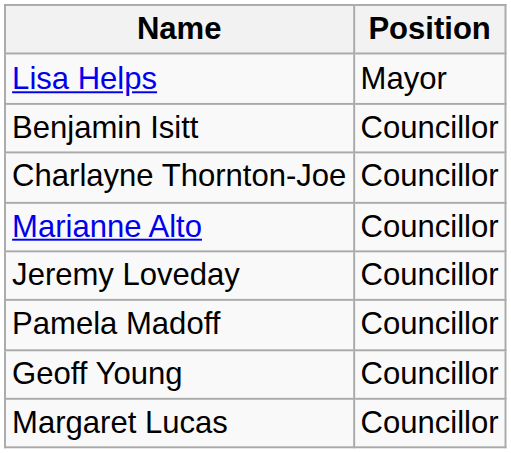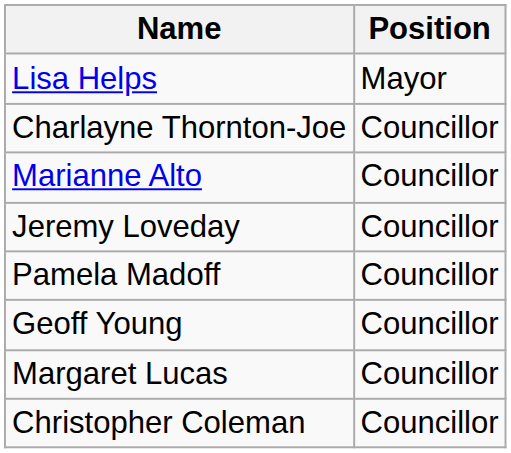 <table class="wikitable">
 <tr>
 <th>Name</th>
 <th>Position</th>
 </tr>
 <tr>
 <td><a href='#'>Lisa Helps</a></td>
 <td>Mayor</td>
-</tr>
-<tr>
-<td>Benjamin Isitt</td>
-<td>Councillor</td>
 </tr>
 <tr>
 <td>Charlayne Thornton-Joe</td>
 <td>Councillor</td>
 </tr>
 <tr>
 <td><a href='#'>Marianne Alto</a></td>
 <td>Councillor</td>
 </tr>
 <tr>
 <td>Jeremy Loveday</td>
 <td>Councillor</td>
 </tr>
 <tr>
 <td>Pamela Madoff</td>
 <td>Councillor</td>
 </tr>
 <tr>
 <td>Geoff Young</td>
 <td>Councillor</td>
 </tr>
 <tr>
 <td>Margaret Lucas</td>
 <td>Councillor</td>
 </tr>
+<tr>
+<td>Christopher Coleman</td>
+<td>Councillor</td>
+</tr>
 </table>
